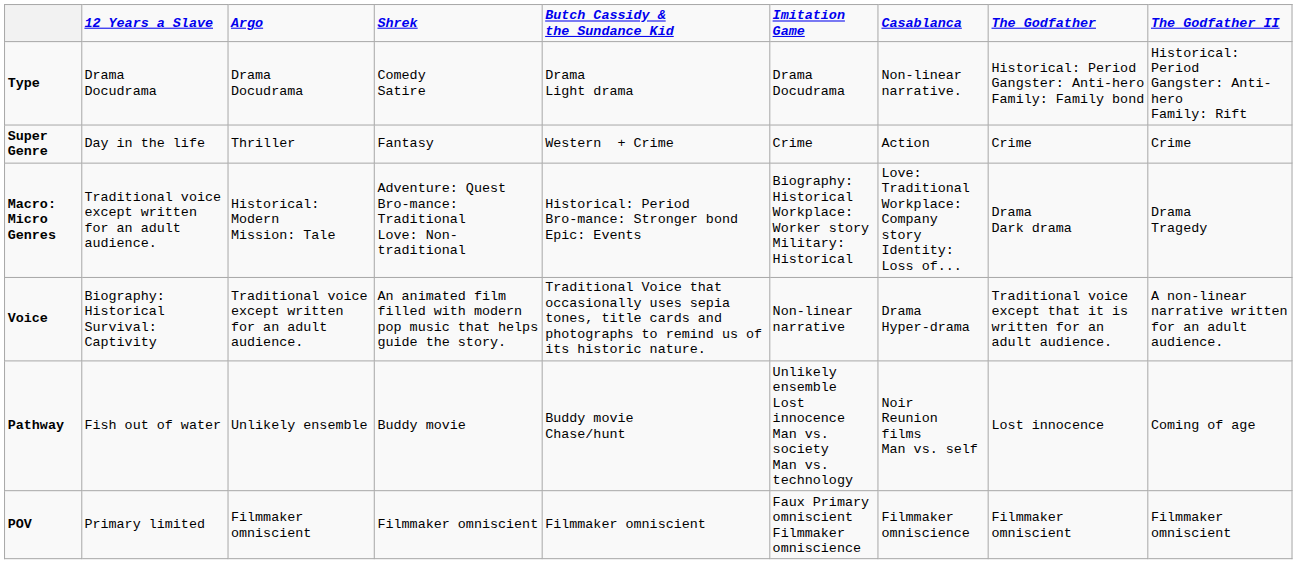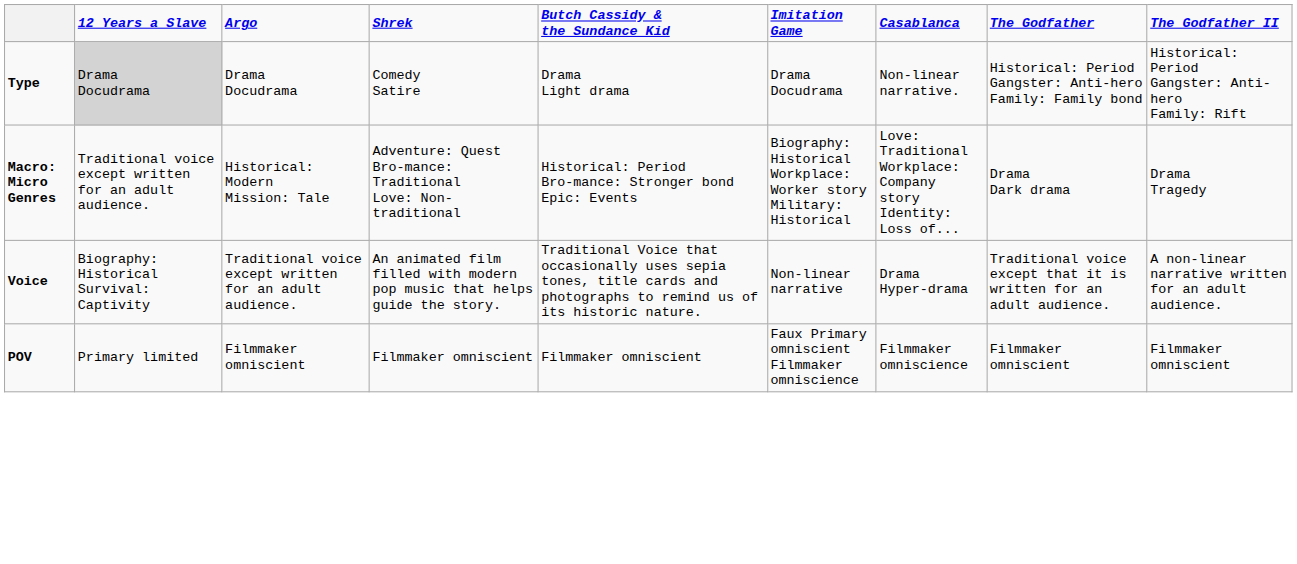 <table class="wikitable">
 <tr>
 <th></th>
 <td><strong><em><a href='#'>12 Years a Slave</a></em></strong></td>
 <td><strong><em><a href='#'>Argo</a></em></strong></td>
 <td><strong><em><a href='#'>Shrek</a></em></strong></td>
 <td><strong><em><a href='#'>Butch Cassidy &</a></em></strong><br><strong><em><a href='#'>the Sundance Kid</a></em></strong></td>
 <td><strong><em><a href='#'>Imitation Game</a></em></strong></td>
 <td><strong><em><a href='#'>Casablanca</a></em></strong></td>
 <td><strong><em><a href='#'>The Godfather</a></em></strong></td>
 <td><strong><em><a href='#'>The Godfather II</a></em></strong></td>
 </tr>
 <tr>
 <td><strong>Type</strong></td>
-<td>Drama<br>Docudrama</td>
+<td style="background: lightgrey;">Drama<br>Docudrama</td>
 <td>Drama<br>Docudrama</td>
 <td>Comedy<br>Satire</td>
 <td>Drama<br>Light drama</td>
 <td>Drama<br>Docudrama</td>
 <td>Non-linear narrative.</td>
 <td>Historical: Period Gangster: Anti-hero<br>Family: Family bond</td>
 <td>Historical: Period<br>Gangster: Anti-hero<br>Family: Rift</td>
-</tr>
-<tr>
-<td><strong>Super Genre</strong></td>
-<td>Day in the life</td>
-<td>Thriller</td>
-<td>Fantasy</td>
-<td>Western  + Crime</td>
-<td>Crime</td>
-<td>Action</td>
-<td>Crime</td>
-<td>Crime</td>
 </tr>
 <tr>
 <td><strong>Macro: Micro Genres</strong></td>
 <td>Traditional voice except written for an adult audience.</td>
 <td>Historical: Modern<br>Mission: Tale</td>
 <td>Adventure: Quest<br>Bro-mance: Traditional<br>Love: Non-traditional</td>
 <td>Historical: Period<br>Bro-mance: Stronger bond<br>Epic: Events</td>
 <td>Biography: Historical<br>Workplace: Worker story<br>Military: Historical</td>
 <td>Love: Traditional<br>Workplace: Company story<br>Identity: Loss of...</td>
 <td>Drama<br>Dark drama</td>
 <td>Drama<br>Tragedy</td>
 </tr>
 <tr>
 <td><strong>Voice</strong></td>
 <td>Biography: Historical<br>Survival: Captivity</td>
 <td>Traditional voice except written for an adult audience.</td>
 <td>An animated film filled with modern pop music that helps guide the story.</td>
 <td>Traditional Voice that occasionally uses sepia tones, title cards and photographs to remind us of its historic nature.</td>
 <td>Non-linear narrative</td>
 <td>Drama<br>Hyper-drama</td>
 <td>Traditional voice except that it is written for an adult audience.</td>
 <td>A non-linear narrative written for an adult audience.</td>
 </tr>
 <tr>
-<td><strong>Pathway</strong></td>
-<td>Fish out of water</td>
-<td>Unlikely ensemble</td>
-<td>Buddy movie</td>
-<td>Buddy movie<br>Chase/hunt</td>
-<td>Unlikely ensemble<br>Lost innocence<br>Man vs. society<br>Man vs. technology</td>
-<td>Noir<br>Reunion films<br>Man vs. self</td>
-<td>Lost innocence</td>
-<td>Coming of age</td>
-</tr>
-<tr>
 <td><strong>POV</strong></td>
 <td>Primary limited</td>
 <td>Filmmaker omniscient</td>
 <td>Filmmaker omniscient</td>
 <td>Filmmaker omniscient</td>
 <td>Faux Primary omniscient<br>Filmmaker omniscience</td>
 <td>Filmmaker omniscience</td>
 <td>Filmmaker omniscient</td>
 <td>Filmmaker omniscient</td>
 </tr>
 </table>
